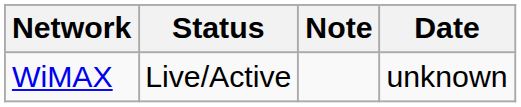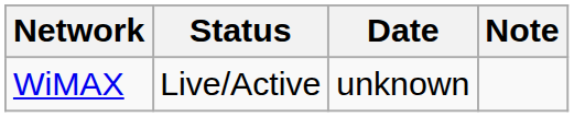 <table class="wikitable">
 <tr>
 <th>Network</th>
 <th>Status</th>
+<th>Date</th>
 <th>Note</th>
-<th>Date</th>
 </tr>
 <tr>
 <td><a href='#'>WiMAX</a></td>
 <td>Live/Active</td>
+<td>unknown</td>
 <td></td>
-<td>unknown</td>
 </tr>
 </table>
